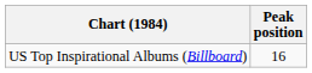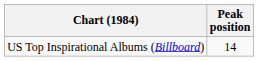 <table class="wikitable">
 <tr>
 <th>Chart (1984)</th>
 <th>Peak<br>position</th>
 </tr>
 <tr>
 <td>US Top Inspirational Albums (<em><a href='#'>Billboard</a></em>)</td>
-<td style="text-align:center;">16</td>
+<td style="text-align:center;">14</td>
 </tr>
 </table>
